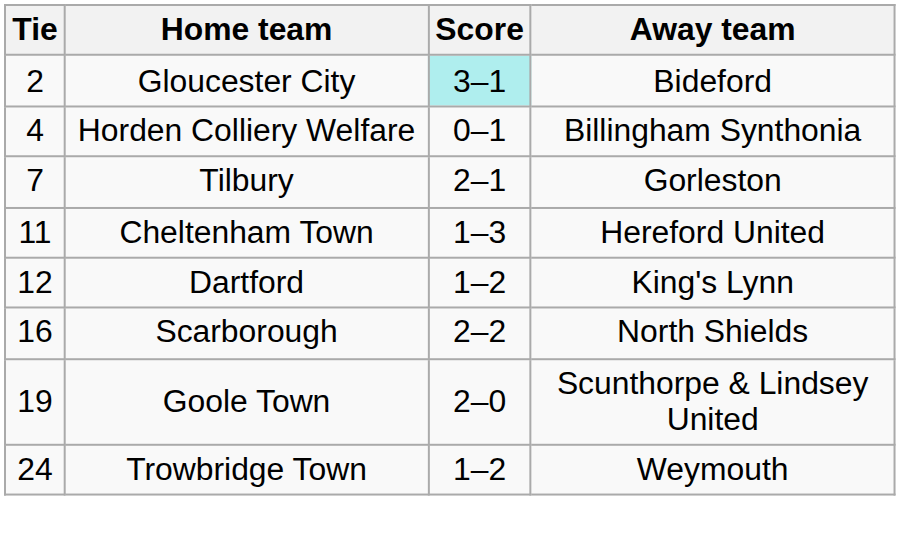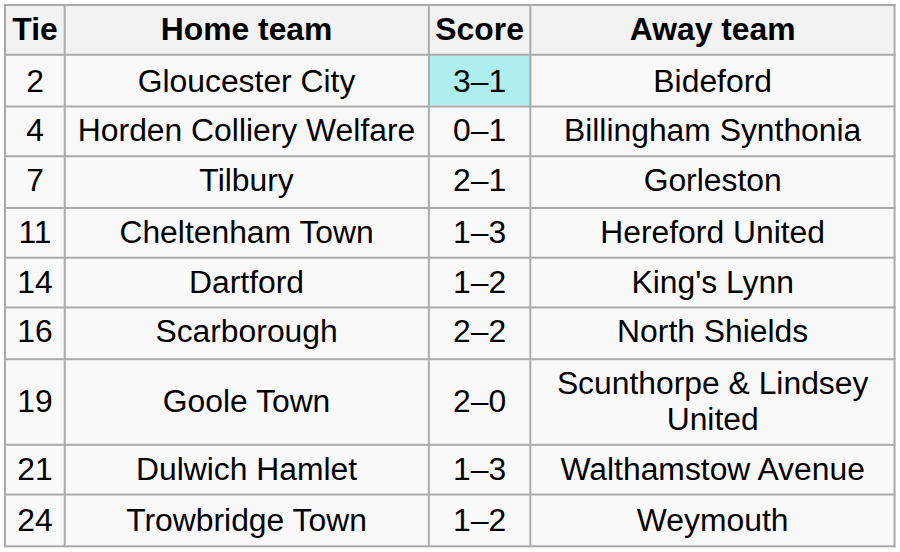 <table class="wikitable" style="text-align:center;">
 <tr>
 <th width=20>Tie</th>
 <th width=175>Home team</th>
 <th width=20>Score</th>
 <th width=175>Away team</th>
 </tr>
 <tr>
 <td>2</td>
 <td>Gloucester City</td>
 <td style="background: paleturquoise;">3–1</td>
 <td>Bideford</td>
 </tr>
 <tr>
 <td>4</td>
 <td>Horden Colliery Welfare</td>
 <td>0–1</td>
 <td>Billingham Synthonia</td>
 </tr>
 <tr>
 <td>7</td>
 <td>Tilbury</td>
 <td>2–1</td>
 <td>Gorleston</td>
 </tr>
 <tr>
 <td>11</td>
 <td>Cheltenham Town</td>
 <td>1–3</td>
 <td>Hereford United</td>
 </tr>
 <tr>
-<td>12</td>
+<td>14</td>
 <td>Dartford</td>
 <td>1–2</td>
 <td>King's Lynn</td>
 </tr>
 <tr>
 <td>16</td>
 <td>Scarborough</td>
 <td>2–2</td>
 <td>North Shields</td>
 </tr>
 <tr>
 <td>19</td>
 <td>Goole Town</td>
 <td>2–0</td>
 <td>Scunthorpe & Lindsey United</td>
 </tr>
 <tr>
+<td>21</td>
+<td>Dulwich Hamlet</td>
+<td>1–3</td>
+<td>Walthamstow Avenue</td>
+</tr>
+<tr>
 <td>24</td>
 <td>Trowbridge Town</td>
 <td>1–2</td>
 <td>Weymouth</td>
 </tr>
 </table>
